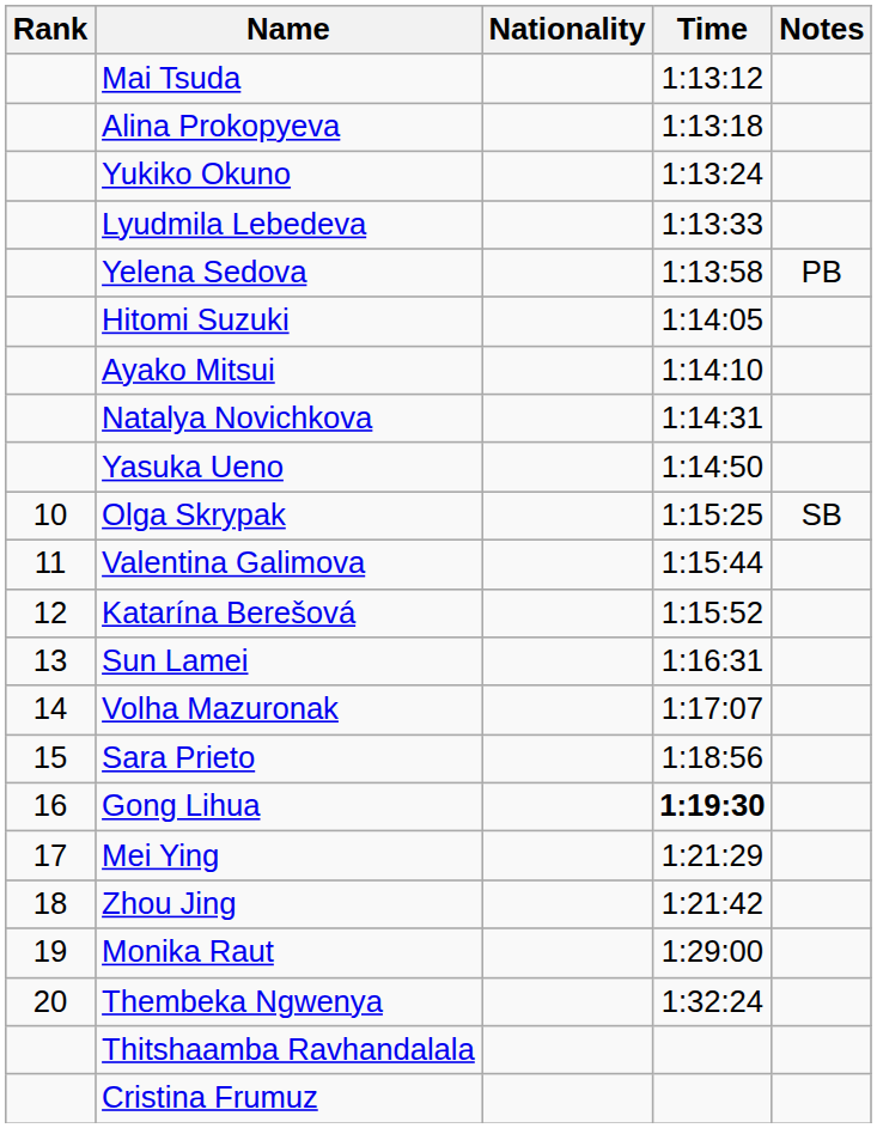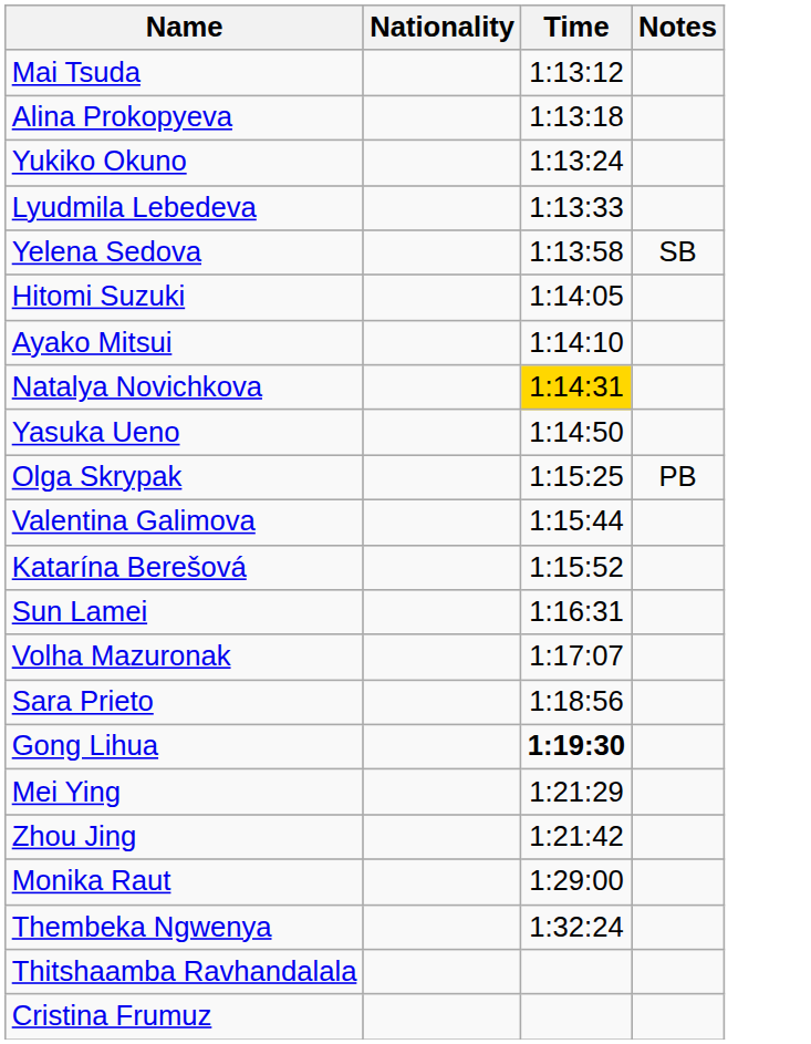 <table class="wikitable sortable" style="text-align:center">
 <tr>
-<th>Rank</th>
 <th>Name</th>
 <th>Nationality</th>
 <th>Time</th>
 <th>Notes</th>
 </tr>
 <tr>
-<td></td>
 <td align=left><a href='#'>Mai Tsuda</a></td>
 <td align=left></td>
 <td>1:13:12</td>
 <td></td>
 </tr>
 <tr>
-<td></td>
 <td align=left><a href='#'>Alina Prokopyeva</a></td>
 <td align=left></td>
 <td>1:13:18</td>
 <td></td>
 </tr>
 <tr>
-<td></td>
 <td align=left><a href='#'>Yukiko Okuno</a></td>
 <td align=left></td>
 <td>1:13:24</td>
 <td></td>
 </tr>
 <tr>
-<td></td>
 <td align=left><a href='#'>Lyudmila Lebedeva</a></td>
 <td align=left></td>
 <td>1:13:33</td>
 <td></td>
 </tr>
 <tr>
-<td></td>
 <td align=left><a href='#'>Yelena Sedova</a></td>
 <td align=left></td>
 <td>1:13:58</td>
-<td>PB</td>
+<td>SB</td>
 </tr>
 <tr>
-<td></td>
 <td align=left><a href='#'>Hitomi Suzuki</a></td>
 <td align=left></td>
 <td>1:14:05</td>
 <td></td>
 </tr>
 <tr>
-<td></td>
 <td align=left><a href='#'>Ayako Mitsui</a></td>
 <td align=left></td>
 <td>1:14:10</td>
 <td></td>
 </tr>
 <tr>
-<td></td>
 <td align=left><a href='#'>Natalya Novichkova</a></td>
 <td align=left></td>
-<td>1:14:31</td>
+<td style="background: gold;">1:14:31</td>
 <td></td>
 </tr>
 <tr>
-<td></td>
 <td align=left><a href='#'>Yasuka Ueno</a></td>
 <td align=left></td>
 <td>1:14:50</td>
 <td></td>
 </tr>
 <tr>
-<td>10</td>
 <td align=left><a href='#'>Olga Skrypak</a></td>
 <td align=left></td>
 <td>1:15:25</td>
-<td>SB</td>
+<td>PB</td>
 </tr>
 <tr>
-<td>11</td>
 <td align=left><a href='#'>Valentina Galimova</a></td>
 <td align=left></td>
 <td>1:15:44</td>
 <td></td>
 </tr>
 <tr>
-<td>12</td>
 <td align=left><a href='#'>Katarína Berešová</a></td>
 <td align=left></td>
 <td>1:15:52</td>
 <td></td>
 </tr>
 <tr>
-<td>13</td>
 <td align=left><a href='#'>Sun Lamei</a></td>
 <td align=left></td>
 <td>1:16:31</td>
 <td></td>
 </tr>
 <tr>
-<td>14</td>
 <td align=left><a href='#'>Volha Mazuronak</a></td>
 <td align=left></td>
 <td>1:17:07</td>
 <td></td>
 </tr>
 <tr>
-<td>15</td>
 <td align=left><a href='#'>Sara Prieto</a></td>
 <td align=left></td>
 <td>1:18:56</td>
 <td></td>
 </tr>
 <tr>
-<td>16</td>
 <td align=left><a href='#'>Gong Lihua</a></td>
 <td align=left></td>
 <td><strong>1:19:30</strong></td>
 <td></td>
 </tr>
 <tr>
-<td>17</td>
 <td align=left><a href='#'>Mei Ying</a></td>
 <td align=left></td>
 <td>1:21:29</td>
 <td></td>
 </tr>
 <tr>
-<td>18</td>
 <td align=left><a href='#'>Zhou Jing</a></td>
 <td align=left></td>
 <td>1:21:42</td>
 <td></td>
 </tr>
 <tr>
-<td>19</td>
 <td align=left><a href='#'>Monika Raut</a></td>
 <td align=left></td>
 <td>1:29:00</td>
 <td></td>
 </tr>
 <tr>
-<td>20</td>
 <td align=left><a href='#'>Thembeka Ngwenya</a></td>
 <td align=left></td>
 <td>1:32:24</td>
 <td></td>
 </tr>
 <tr>
-<td></td>
 <td align=left><a href='#'>Thitshaamba Ravhandalala</a></td>
 <td align=left></td>
 <td></td>
 <td></td>
 </tr>
 <tr>
-<td></td>
 <td align=left><a href='#'>Cristina Frumuz</a></td>
 <td align=left></td>
 <td></td>
 <td></td>
 </tr>
 </table>
